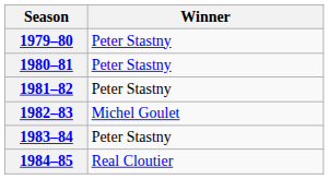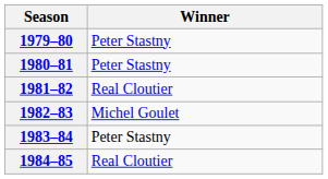 <table class="wikitable">
 <tr>
 <th scope="col" style="width:5em">Season</th>
 <th scope="col" style="width:15em">Winner</th>
 </tr>
 <tr>
 <th scope="row"><a href='#'>1979–80</a></th>
 <td><a href='#'>Peter Stastny</a></td>
 </tr>
 <tr>
 <th scope="row"><a href='#'>1980–81</a></th>
 <td><a href='#'>Peter Stastny</a></td>
 </tr>
 <tr>
 <th scope="row"><a href='#'>1981–82</a></th>
-<td>Peter Stastny</td>
+<td><a href='#'>Real Cloutier</a></td>
 </tr>
 <tr>
 <th scope="row"><a href='#'>1982–83</a></th>
 <td><a href='#'>Michel Goulet</a></td>
 </tr>
 <tr>
 <th scope="row"><a href='#'>1983–84</a></th>
 <td>Peter Stastny</td>
 </tr>
 <tr>
 <th scope="row"><a href='#'>1984–85</a></th>
 <td><a href='#'>Real Cloutier</a></td>
 </tr>
 </table>
